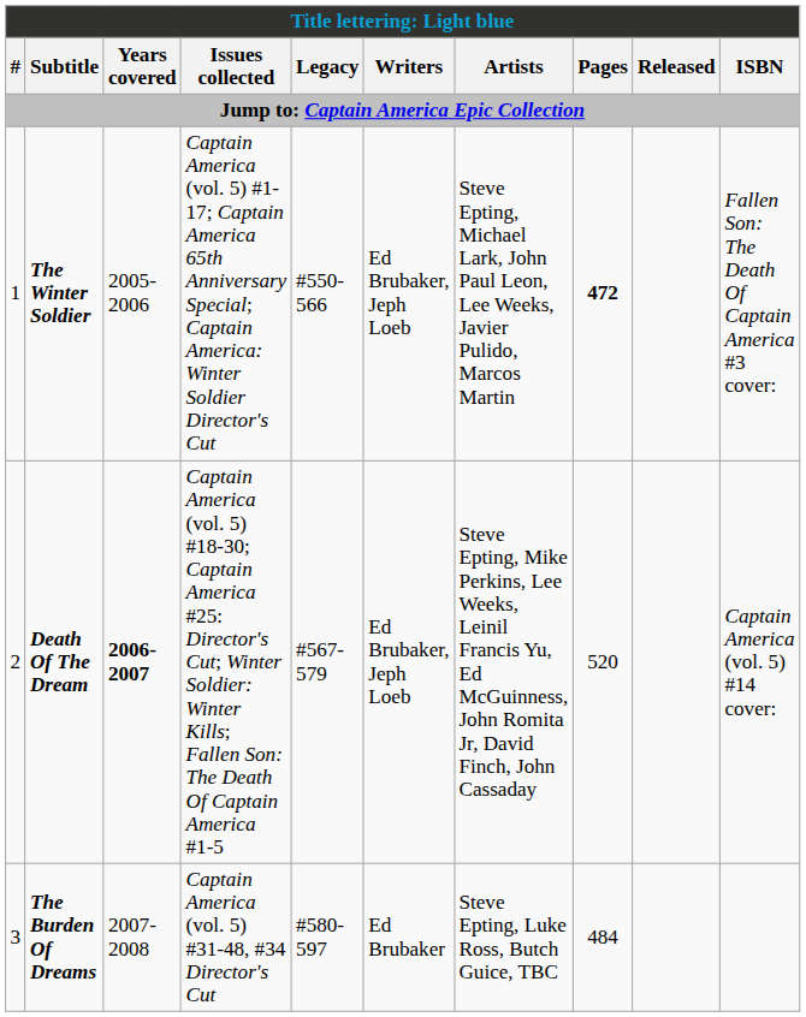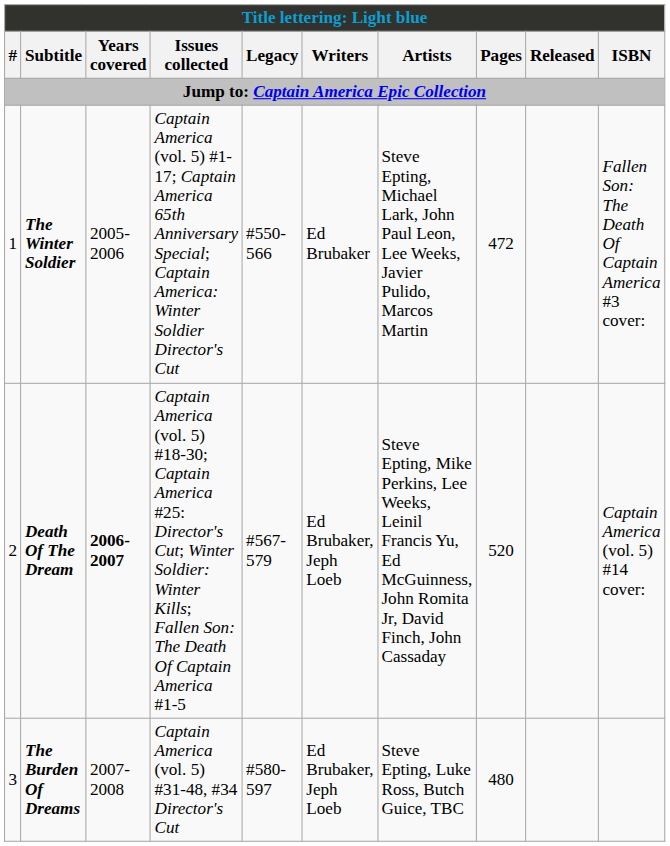 <table class="wikitable sortable" width=98%>
 <tr>
 <th colspan=10 style="background-color: #31312D; color: #0B9ED1;">Title lettering: Light blue</th>
 </tr>
 <tr>
 <th class="unsortable">#</th>
 <th class="unsortable">Subtitle</th>
 <th>Years covered</th>
 <th class="unsortable">Issues collected</th>
 <th>Legacy</th>
 <th class="unsortable">Writers</th>
 <th class="unsortable">Artists</th>
 <th class="unsortable">Pages</th>
 <th>Released</th>
 <th class="unsortable">ISBN</th>
 </tr>
 <tr>
 <th colspan=10 style="background-color: silver;">Jump to: <a href='#'><em>Captain America</em> <em>Epic Collection</em></a></th>
 </tr>
 <tr>
 <td>1</td>
 <td><strong><em>The Winter Soldier</em></strong></td>
 <td>2005-2006</td>
 <td><em>Captain America</em> (vol. 5) #1-17; <em>Captain America 65th Anniversary Special</em>; <em>Captain America: Winter Soldier Director's Cut</em></td>
 <td>#550-566</td>
-<td>Ed Brubaker, Jeph Loeb</td>
+<td>Ed Brubaker</td>
 <td>Steve Epting, Michael Lark, John Paul Leon, Lee Weeks, Javier Pulido, Marcos Martin</td>
-<td style="text-align: center;"><strong>472</strong></td>
+<td style="text-align: center;">472</td>
 <td></td>
 <td><em>Fallen Son: The Death Of Captain America</em> #3 cover: </td>
 </tr>
 <tr>
 <td>2</td>
 <td><strong><em>Death Of The Dream</em></strong></td>
 <td><strong>2006-2007</strong></td>
 <td><em>Captain America</em> (vol. 5) #18-30; <em>Captain America</em> #25: <em>Director's Cut</em>; <em>Winter Soldier: Winter Kills</em>; <em>Fallen Son: The Death Of Captain America</em> #1-5</td>
 <td>#567-579</td>
 <td>Ed Brubaker, Jeph Loeb</td>
 <td>Steve Epting, Mike Perkins, Lee Weeks, Leinil Francis Yu, Ed McGuinness, John Romita Jr, David Finch, John Cassaday</td>
 <td style="text-align: center;">520</td>
 <td></td>
 <td><em>Captain America</em> (vol. 5) #14 cover: </td>
 </tr>
 <tr>
 <td>3</td>
 <td><strong><em>The Burden Of Dreams</em></strong></td>
 <td>2007-2008</td>
 <td><em>Captain America</em> (vol. 5) #31-48, #34 <em>Director's Cut</em></td>
 <td>#580-597</td>
-<td>Ed Brubaker</td>
+<td>Ed Brubaker, Jeph Loeb</td>
 <td>Steve Epting, Luke Ross, Butch Guice, TBC</td>
-<td style="text-align: center;">484</td>
+<td style="text-align: center;">480</td>
 <td></td>
 <td></td>
 </tr>
 </table>
